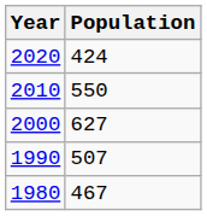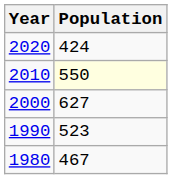 <table class="wikitable">
 <tr>
 <th>Year</th>
 <th>Population</th>
 </tr>
 <tr>
 <td><a href='#'>2020</a></td>
 <td>424</td>
 </tr>
 <tr>
 <td><a href='#'>2010</a></td>
-<td>550</td>
+<td style="background: lightyellow;">550</td>
 </tr>
 <tr>
 <td><a href='#'>2000</a></td>
 <td>627</td>
 </tr>
 <tr>
 <td><a href='#'>1990</a></td>
-<td>507</td>
+<td>523</td>
 </tr>
 <tr>
 <td><a href='#'>1980</a></td>
 <td>467</td>
 </tr>
 </table>
